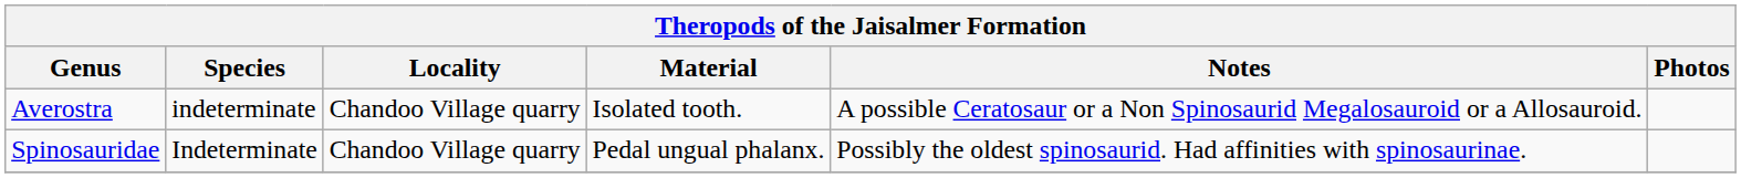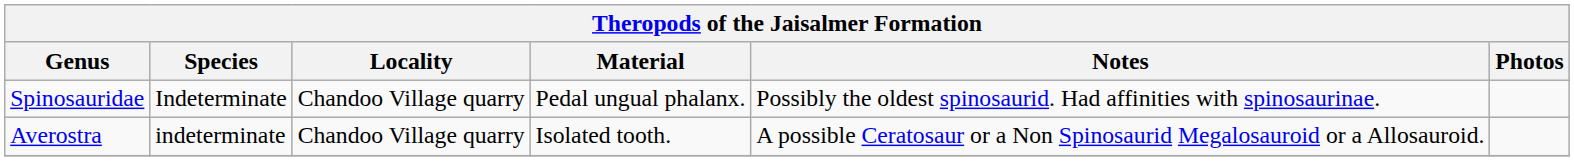 <table class="wikitable" align="center">
 <tr>
 <th colspan="6" align="center"><a href='#'>Theropods</a> of the Jaisalmer Formation</th>
 </tr>
 <tr>
 <th>Genus</th>
 <th>Species</th>
 <th>Locality</th>
 <th>Material</th>
 <th>Notes</th>
 <th>Photos</th>
 </tr>
 <tr>
+<td><a href='#'>Spinosauridae</a></td>
+<td>Indeterminate</td>
+<td>Chandoo Village quarry</td>
+<td>Pedal ungual phalanx.</td>
+<td>Possibly the oldest <a href='#'>spinosaurid</a>. Had affinities with <a href='#'>spinosaurinae</a>.</td>
+<td></td>
+</tr>
+<tr>
 <td><a href='#'>Averostra</a></td>
 <td>indeterminate</td>
 <td>Chandoo Village quarry</td>
 <td>Isolated tooth.</td>
 <td>A possible <a href='#'>Ceratosaur</a> or a Non <a href='#'>Spinosaurid</a> <a href='#'>Megalosauroid</a> or a Allosauroid.</td>
 <td></td>
 </tr>
 <tr>
-<td><a href='#'>Spinosauridae</a></td>
-<td>Indeterminate</td>
-<td>Chandoo Village quarry</td>
-<td>Pedal ungual phalanx.</td>
-<td>Possibly the oldest <a href='#'>spinosaurid</a>. Had affinities with <a href='#'>spinosaurinae</a>.</td>
-<td></td>
-</tr>
-<tr>
 </tr>
 </table>
